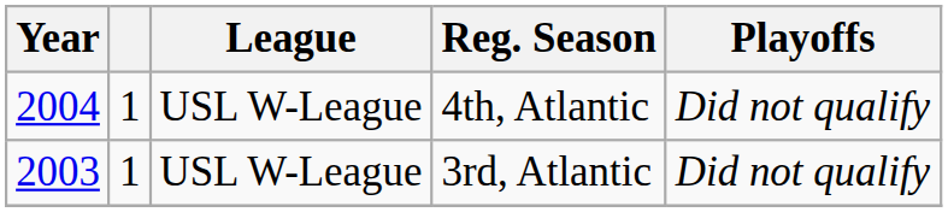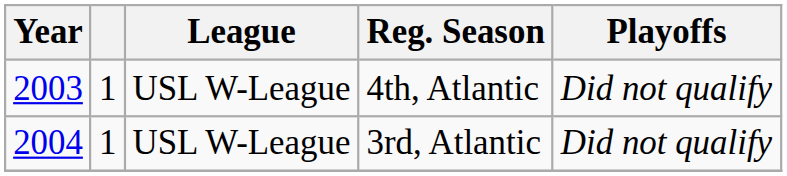 <table class="wikitable">
 <tr>
 <th scope="col">Year</th>
 <th scope="col"></th>
 <th scope="col">League</th>
 <th scope="col">Reg. Season</th>
 <th scope="col">Playoffs</th>
 </tr>
 <tr>
-<td><a href='#'>2004</a></td>
+<td><a href='#'>2003</a></td>
 <td>1</td>
 <td>USL W-League</td>
 <td>4th, Atlantic</td>
 <td><em>Did not qualify</em></td>
 </tr>
 <tr>
-<td><a href='#'>2003</a></td>
+<td><a href='#'>2004</a></td>
 <td>1</td>
 <td>USL W-League</td>
 <td>3rd, Atlantic</td>
 <td><em>Did not qualify</em></td>
 </tr>
 <tr>
 </tr>
 </table>
